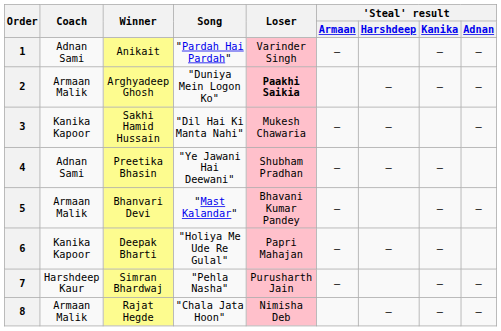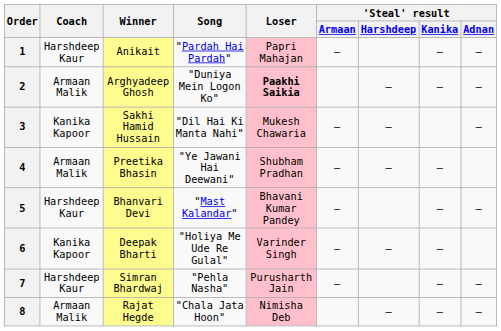 <table class="wikitable" style="text-align: center; width:100%;">
 <tr>
 <th rowspan="2" style="width:05%;">Order</th>
 <th rowspan="2" style="width:15%;">Coach</th>
 <th rowspan="2" style="width:17%;">Winner</th>
 <th rowspan="2" style="width:26%;">Song</th>
 <th rowspan="2" style="width:17%;">Loser</th>
 <th colspan="4" style="width:20%;">'Steal' result</th>
 </tr>
 <tr>
 <th style="width:05%;"><a href='#'>Armaan</a></th>
 <th style="width:05%;"><a href='#'>Harshdeep</a></th>
 <th style="width:05%;"><a href='#'>Kanika</a></th>
 <th style="width:05%;"><a href='#'>Adnan</a></th>
 </tr>
 <tr>
 <th>1</th>
-<td>Adnan Sami</td>
+<td>Harshdeep Kaur</td>
 <td style="background:#FDFC8F;">Anikait</td>
 <td>"<a href='#'>Pardah Hai Pardah</a>"</td>
-<td bgcolor="pink">Varinder Singh</td>
+<td bgcolor="pink">Papri Mahajan</td>
 <td>—</td>
 <td></td>
 <td>—</td>
 <td>—</td>
 </tr>
 <tr>
 <th>2</th>
 <td>Armaan Malik</td>
 <td style="background:#FDFC8F;">Arghyadeep Ghosh</td>
 <td>"Duniya Mein Logon Ko"</td>
 <td bgcolor="pink"><strong>Paakhi Saikia</strong></td>
 <td></td>
 <td>—</td>
 <td>—</td>
 <td>—</td>
 </tr>
 <tr>
 <th>3</th>
 <td>Kanika Kapoor</td>
 <td style="background:#FDFC8F;">Sakhi Hamid Hussain</td>
 <td>"Dil Hai Ki Manta Nahi"</td>
 <td bgcolor="pink">Mukesh Chawaria</td>
 <td>—</td>
 <td>—</td>
 <td></td>
 <td>—</td>
 </tr>
 <tr>
 <th>4</th>
-<td>Adnan Sami</td>
+<td>Armaan Malik</td>
 <td style="background:#FDFC8F;">Preetika Bhasin</td>
 <td>"Ye Jawani Hai Deewani"</td>
 <td bgcolor="pink">Shubham Pradhan</td>
 <td>—</td>
 <td>—</td>
 <td>—</td>
 <td></td>
 </tr>
 <tr>
 <th>5</th>
-<td>Armaan Malik</td>
+<td>Harshdeep Kaur</td>
 <td style="background:#FDFC8F;">Bhanvari Devi</td>
 <td>"<a href='#'>Mast Kalandar</a>"</td>
 <td bgcolor="pink">Bhavani Kumar Pandey</td>
 <td>—</td>
 <td></td>
 <td>—</td>
 <td>—</td>
 </tr>
 <tr>
 <th>6</th>
 <td>Kanika Kapoor</td>
 <td style="background:#FDFC8F;">Deepak Bharti</td>
 <td>"Holiya Me Ude Re Gulal"</td>
-<td bgcolor="pink">Papri Mahajan</td>
+<td bgcolor="pink">Varinder Singh</td>
 <td>—</td>
 <td>—</td>
 <td>—</td>
 <td></td>
 </tr>
 <tr>
 <th>7</th>
 <td>Harshdeep Kaur</td>
 <td style="background:#FDFC8F;">Simran Bhardwaj</td>
 <td>"Pehla Nasha"</td>
 <td bgcolor="pink">Purusharth Jain</td>
 <td>—</td>
 <td></td>
 <td>—</td>
 <td>—</td>
 </tr>
 <tr>
 <th>8</th>
 <td>Armaan Malik</td>
 <td style="background:#FDFC8F;">Rajat Hegde</td>
 <td>"Chala Jata Hoon"</td>
 <td bgcolor="pink">Nimisha Deb</td>
 <td></td>
 <td>—</td>
 <td>—</td>
 <td>—</td>
 </tr>
 </table>
